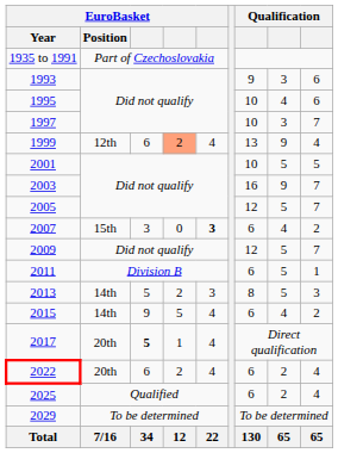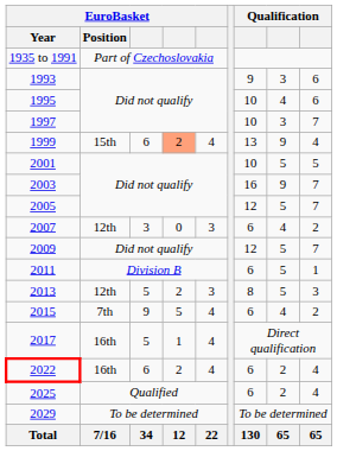 <table class="wikitable" style="text-align: center;font-size:90%;">
 <tr>
 <th colspan=5><a href='#'>EuroBasket</a></th>
 <th rowspan=20></th>
 <th colspan=3>Qualification</th>
 </tr>
 <tr>
 <th>Year</th>
 <th>Position</th>
 <th width=30></th>
 <th width=30></th>
 <th width=30></th>
 <th width=30></th>
 <th width=30></th>
 <th width=30></th>
 </tr>
 <tr>
 <td><a href='#'>1935</a> to <a href='#'>1991</a></td>
 <td colspan=4><em>Part of <a href='#'>Czechoslovakia</a></em></td>
 </tr>
 <tr>
 <td> <a href='#'>1993</a></td>
 <td colspan=4 rowspan=3><em>Did not qualify</em></td>
 <td>9</td>
 <td>3</td>
 <td>6</td>
 </tr>
 <tr>
 <td> <a href='#'>1995</a></td>
 <td>10</td>
 <td>4</td>
 <td>6</td>
 </tr>
 <tr>
 <td> <a href='#'>1997</a></td>
 <td>10</td>
 <td>3</td>
 <td>7</td>
 </tr>
 <tr>
 <td> <a href='#'>1999</a></td>
-<td>12th</td>
+<td>15th</td>
 <td>6</td>
 <td style="background: lightsalmon;">2</td>
 <td>4</td>
 <td>13</td>
 <td>9</td>
 <td>4</td>
 </tr>
 <tr>
 <td> <a href='#'>2001</a></td>
 <td colspan=4 rowspan=3><em>Did not qualify</em></td>
 <td>10</td>
 <td>5</td>
 <td>5</td>
 </tr>
 <tr>
 <td> <a href='#'>2003</a></td>
 <td>16</td>
 <td>9</td>
 <td>7</td>
 </tr>
 <tr>
 <td> <a href='#'>2005</a></td>
 <td>12</td>
 <td>5</td>
 <td>7</td>
 </tr>
 <tr>
 <td> <a href='#'>2007</a></td>
-<td>15th</td>
+<td>12th</td>
 <td>3</td>
 <td>0</td>
-<td><strong>3</strong></td>
+<td>3</td>
 <td>6</td>
 <td>4</td>
 <td>2</td>
 </tr>
 <tr>
 <td> <a href='#'>2009</a></td>
 <td colspan=4><em>Did not qualify</em></td>
 <td>12</td>
 <td>5</td>
 <td>7</td>
 </tr>
 <tr>
 <td> <a href='#'>2011</a></td>
 <td colspan=4><em><a href='#'>Division B</a></em></td>
 <td>6</td>
 <td>5</td>
 <td>1</td>
 </tr>
 <tr>
 <td> <a href='#'>2013</a></td>
-<td>14th</td>
+<td>12th</td>
 <td>5</td>
 <td>2</td>
 <td>3</td>
 <td>8</td>
 <td>5</td>
 <td>3</td>
 </tr>
 <tr>
 <td> <a href='#'>2015</a></td>
-<td>14th</td>
+<td>7th</td>
 <td>9</td>
 <td>5</td>
 <td>4</td>
 <td>6</td>
 <td>4</td>
 <td>2</td>
 </tr>
 <tr>
 <td> <a href='#'>2017</a></td>
-<td>20th</td>
-<td><strong>5</strong></td>
+<td>16th</td>
+<td>5</td>
 <td>1</td>
 <td>4</td>
 <td colspan=3><em>Direct qualification</em></td>
 </tr>
 <tr>
 <td style="border: 3px solid red"> <a href='#'>2022</a></td>
-<td>20th</td>
+<td>16th</td>
 <td>6</td>
 <td>2</td>
 <td>4</td>
 <td>6</td>
 <td>2</td>
 <td>4</td>
 </tr>
 <tr>
 <td> <a href='#'>2025</a></td>
 <td colspan=4><em>Qualified</em></td>
 <td>6</td>
 <td>2</td>
 <td>4</td>
 </tr>
 <tr>
 <td> <a href='#'>2029</a></td>
 <td colspan=4><em>To be determined</em></td>
 <td colspan=3><em>To be determined</em></td>
 </tr>
 <tr>
 <th>Total</th>
 <th>7/16</th>
 <th>34</th>
 <th>12</th>
 <th>22</th>
 <th>130</th>
 <th>65</th>
 <th>65</th>
 </tr>
 </table>
